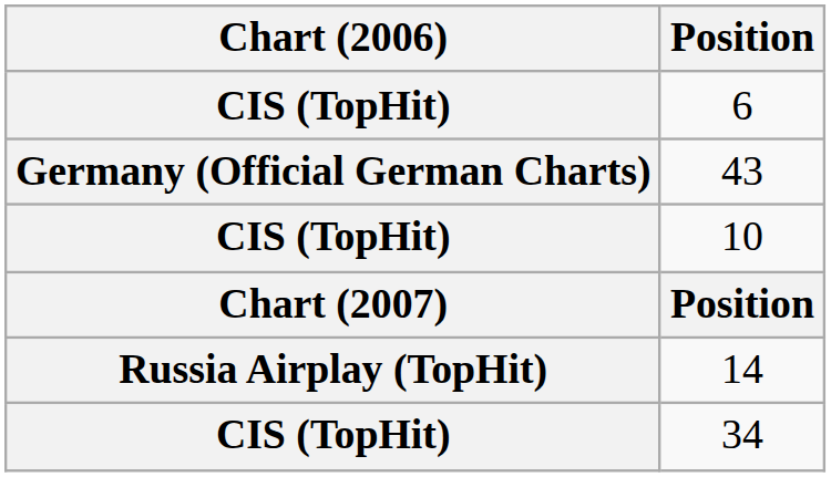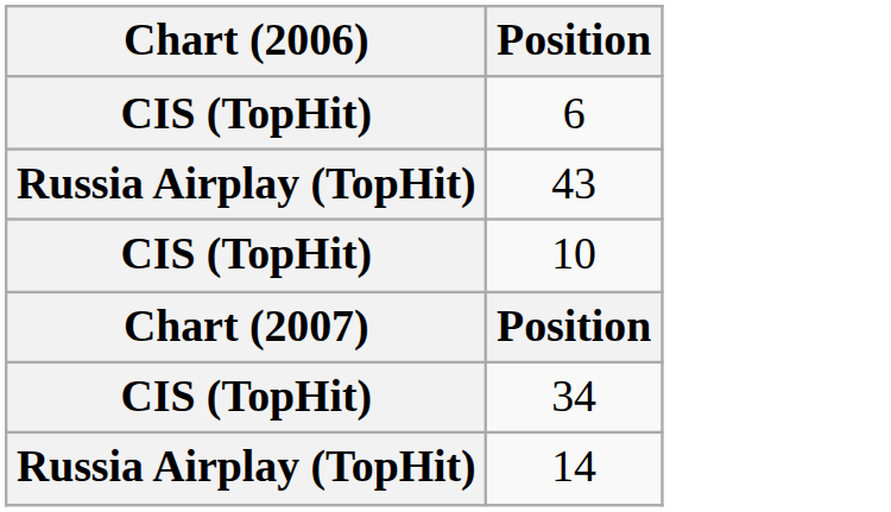 <table class="wikitable plainrowheaders sortable" style="text-align:center;">
 <tr>
 <th scope="col">Chart (2006)</th>
 <th scope="col">Position</th>
 </tr>
 <tr>
 <th scope="row">CIS (TopHit)</th>
 <td>6</td>
 </tr>
 <tr>
-<th scope="row">Germany (Official German Charts)</th>
+<th scope="row">Russia Airplay (TopHit)</th>
 <td>43</td>
 </tr>
 <tr>
 <th scope="row">CIS (TopHit)</th>
 <td>10</td>
 </tr>
 <tr>
 <th scope="col">Chart (2007)</th>
 <th scope="col">Position</th>
 </tr>
 <tr>
+<th scope="row">CIS (TopHit)</th>
+<td>34</td>
+</tr>
+<tr>
 <th scope="row">Russia Airplay (TopHit)</th>
 <td>14</td>
 </tr>
-<tr>
-<th scope="row">CIS (TopHit)</th>
-<td>34</td>
-</tr>
 </table>
